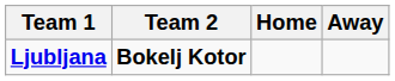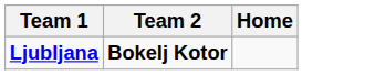 <table class="wikitable">
 <tr>
 <th>Team 1</th>
 <th>Team 2</th>
 <th>Home</th>
-<th>Away</th>
 </tr>
 <tr>
 <td><strong><a href='#'>Ljubljana</a></strong></td>
 <td><strong>Bokelj Kotor</strong></td>
 <td></td>
-<td></td>
 </tr>
 </table>
